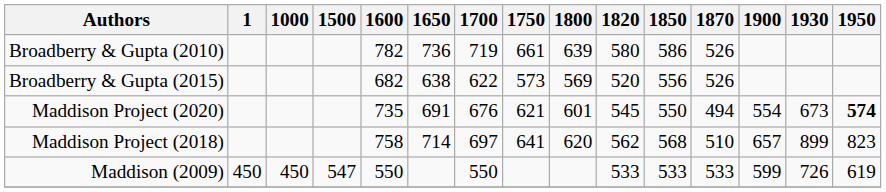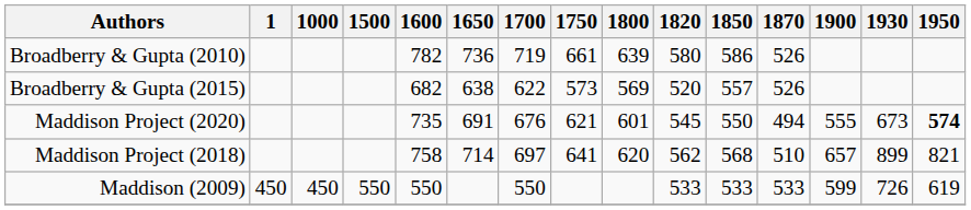 <table class="wikitable sortable" style="text-align: right;">
 <tr>
 <th>Authors</th>
 <th>1</th>
 <th>1000</th>
 <th>1500</th>
 <th>1600</th>
 <th>1650</th>
 <th>1700</th>
 <th>1750</th>
 <th>1800</th>
 <th>1820</th>
 <th>1850</th>
 <th>1870</th>
 <th>1900</th>
 <th>1930</th>
 <th>1950</th>
 </tr>
 <tr>
 <td>Broadberry & Gupta (2010)</td>
 <td></td>
 <td></td>
 <td></td>
 <td>782</td>
 <td>736</td>
 <td>719</td>
 <td>661</td>
 <td>639</td>
 <td>580</td>
 <td>586</td>
 <td>526</td>
 <td></td>
 <td></td>
 <td></td>
 </tr>
 <tr>
 <td>Broadberry & Gupta (2015)</td>
 <td></td>
 <td></td>
 <td></td>
 <td>682</td>
 <td>638</td>
 <td>622</td>
 <td>573</td>
 <td>569</td>
 <td>520</td>
-<td>556</td>
+<td>557</td>
 <td>526</td>
 <td></td>
 <td></td>
 <td></td>
 </tr>
 <tr>
 <td>Maddison Project (2020)</td>
 <td></td>
 <td></td>
 <td></td>
 <td>735</td>
 <td>691</td>
 <td>676</td>
 <td>621</td>
 <td>601</td>
 <td>545</td>
 <td>550</td>
 <td>494</td>
-<td>554</td>
+<td>555</td>
 <td>673</td>
 <td><strong>574</strong></td>
 </tr>
 <tr>
 <td>Maddison Project (2018)</td>
 <td></td>
 <td></td>
 <td></td>
 <td>758</td>
 <td>714</td>
 <td>697</td>
 <td>641</td>
 <td>620</td>
 <td>562</td>
 <td>568</td>
 <td>510</td>
 <td>657</td>
 <td>899</td>
-<td>823</td>
+<td>821</td>
 </tr>
 <tr>
 <td>Maddison (2009)</td>
 <td>450</td>
 <td>450</td>
-<td>547</td>
+<td>550</td>
 <td>550</td>
 <td></td>
 <td>550</td>
 <td></td>
 <td></td>
 <td>533</td>
 <td>533</td>
 <td>533</td>
 <td>599</td>
 <td>726</td>
 <td>619</td>
 </tr>
 <tr>
 </tr>
 </table>
